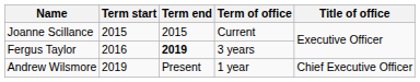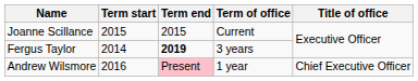 <table class="wikitable">
 <tr>
 <th>Name</th>
 <th>Term start</th>
 <th>Term end</th>
 <th>Term of office</th>
 <th>Title of office</th>
 </tr>
 <tr>
 <td>Joanne Scillance</td>
 <td>2015</td>
 <td>2015</td>
 <td>Current</td>
 <td rowspan="2">Executive Officer</td>
 </tr>
 <tr>
 <td>Fergus Taylor</td>
-<td>2016</td>
+<td>2014</td>
 <td><strong>2019</strong></td>
 <td>3 years</td>
 </tr>
 <tr>
 <td>Andrew Wilsmore</td>
-<td>2019</td>
-<td>Present</td>
+<td>2016</td>
+<td style="background: pink;">Present</td>
 <td>1 year</td>
 <td>Chief Executive Officer</td>
 </tr>
 </table>
